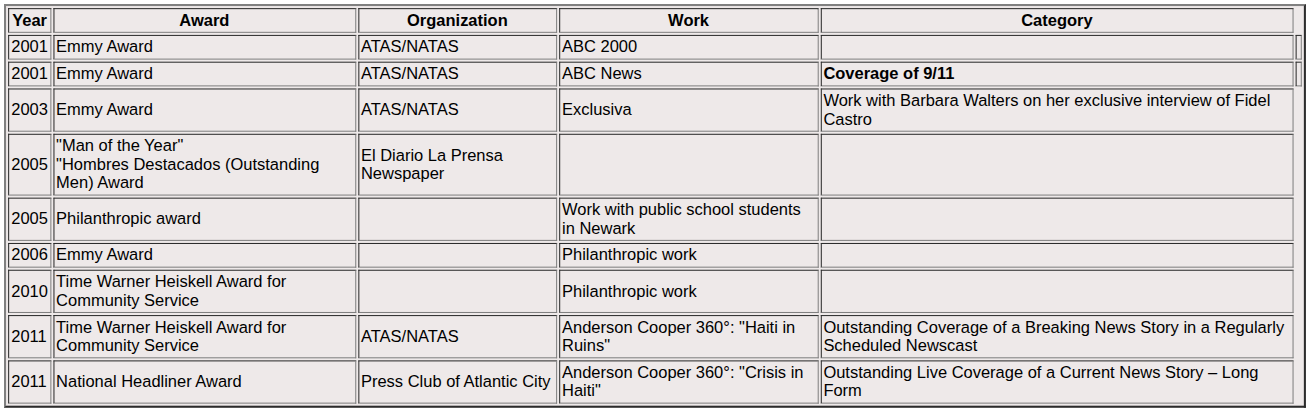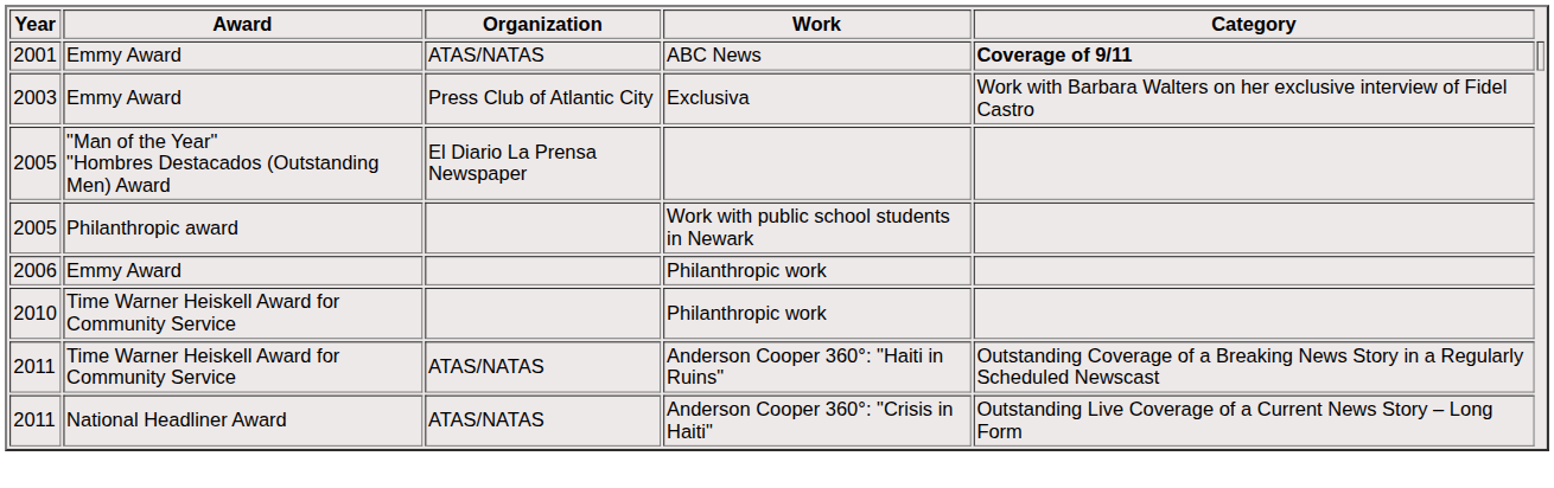 <table border="2" cellpadding="2" bgcolor="#EEE9E9">
 <tr>
 <th>Year</th>
 <th>Award</th>
 <th>Organization</th>
 <th>Work</th>
 <th>Category</th>
 </tr>
 <tr>
 <td>2001</td>
 <td>Emmy Award</td>
 <td>ATAS/NATAS</td>
-<td>ABC 2000</td>
-<td></td>
-<td></td>
-</tr>
-<tr>
-<td>2001</td>
-<td>Emmy Award</td>
-<td>ATAS/NATAS</td>
 <td>ABC News</td>
 <td><strong>Coverage of 9/11</strong></td>
 <td></td>
 </tr>
 <tr>
 <td>2003</td>
 <td>Emmy Award</td>
-<td>ATAS/NATAS</td>
+<td>Press Club of Atlantic City</td>
 <td>Exclusiva</td>
 <td>Work with Barbara Walters on her exclusive interview of Fidel Castro</td>
 </tr>
 <tr>
 <td>2005</td>
 <td>"Man of the Year" <br> "Hombres Destacados (Outstanding Men) Award</td>
 <td>El Diario La Prensa Newspaper</td>
 <td></td>
 <td></td>
 </tr>
 <tr>
 <td>2005</td>
 <td>Philanthropic award</td>
 <td></td>
 <td>Work with public school students in Newark</td>
 <td></td>
 </tr>
 <tr>
 <td>2006</td>
 <td>Emmy Award</td>
 <td></td>
 <td>Philanthropic work</td>
 <td></td>
 </tr>
 <tr>
 <td>2010</td>
 <td>Time Warner Heiskell Award for Community Service</td>
 <td></td>
 <td>Philanthropic work</td>
 <td></td>
 </tr>
 <tr>
 <td>2011</td>
 <td>Time Warner Heiskell Award for Community Service</td>
 <td>ATAS/NATAS</td>
 <td>Anderson Cooper 360°: "Haiti in Ruins"</td>
 <td>Outstanding Coverage of a Breaking News Story in a Regularly Scheduled Newscast</td>
 </tr>
 <tr>
 <td>2011</td>
 <td>National Headliner Award</td>
-<td>Press Club of Atlantic City</td>
+<td>ATAS/NATAS</td>
 <td>Anderson Cooper 360°: "Crisis in Haiti"</td>
 <td>Outstanding Live Coverage of a Current News Story – Long Form</td>
 </tr>
 </table>
